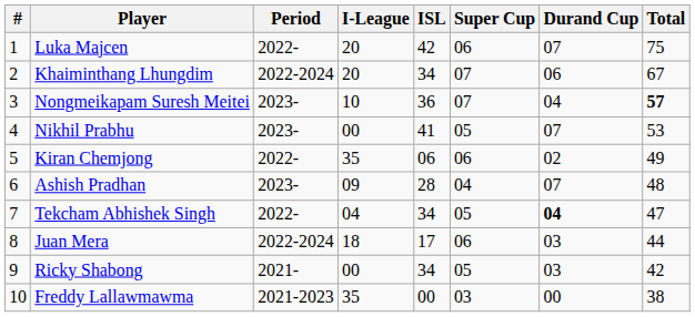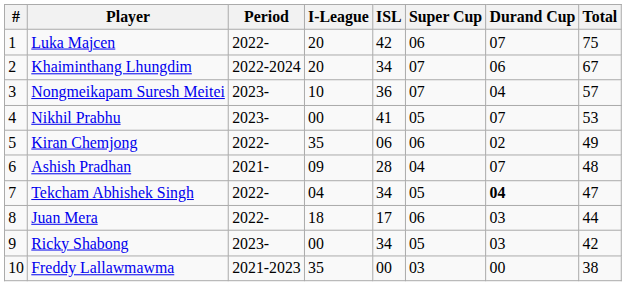 <table class="wikitable">
 <tr>
 <th>#</th>
 <th>Player</th>
 <th>Period</th>
 <th>I-League</th>
 <th>ISL</th>
 <th>Super Cup</th>
 <th>Durand Cup</th>
 <th>Total</th>
 </tr>
 <tr>
 <td>1</td>
 <td> <a href='#'>Luka Majcen</a></td>
 <td>2022-</td>
 <td>20</td>
 <td>42</td>
 <td>06</td>
 <td>07</td>
 <td>75</td>
 </tr>
 <tr>
 <td>2</td>
 <td><a href='#'>Khaiminthang Lhungdim</a></td>
 <td>2022-2024</td>
 <td>20</td>
 <td>34</td>
 <td>07</td>
 <td>06</td>
 <td>67</td>
 </tr>
 <tr>
 <td>3</td>
 <td><a href='#'>Nongmeikapam Suresh Meitei</a></td>
 <td>2023-</td>
 <td>10</td>
 <td>36</td>
 <td>07</td>
 <td>04</td>
-<td><strong>57</strong></td>
+<td>57</td>
 </tr>
 <tr>
 <td>4</td>
 <td><a href='#'>Nikhil Prabhu</a></td>
 <td>2023-</td>
 <td>00</td>
 <td>41</td>
 <td>05</td>
 <td>07</td>
 <td>53</td>
 </tr>
 <tr>
 <td>5</td>
 <td> <a href='#'>Kiran Chemjong</a></td>
 <td>2022-</td>
 <td>35</td>
 <td>06</td>
 <td>06</td>
 <td>02</td>
 <td>49</td>
 </tr>
 <tr>
 <td>6</td>
 <td><a href='#'>Ashish Pradhan</a></td>
-<td>2023-</td>
+<td>2021-</td>
 <td>09</td>
 <td>28</td>
 <td>04</td>
 <td>07</td>
 <td>48</td>
 </tr>
 <tr>
 <td>7</td>
 <td><a href='#'>Tekcham Abhishek Singh</a></td>
 <td>2022-</td>
 <td>04</td>
 <td>34</td>
 <td>05</td>
 <td><strong>04</strong></td>
 <td>47</td>
 </tr>
 <tr>
 <td>8</td>
 <td> <a href='#'>Juan Mera</a></td>
-<td>2022-2024</td>
+<td>2022-</td>
 <td>18</td>
 <td>17</td>
 <td>06</td>
 <td>03</td>
 <td>44</td>
 </tr>
 <tr>
 <td>9</td>
 <td><a href='#'>Ricky Shabong</a></td>
-<td>2021-</td>
+<td>2023-</td>
 <td>00</td>
 <td>34</td>
 <td>05</td>
 <td>03</td>
 <td>42</td>
 </tr>
 <tr>
 <td>10</td>
 <td><a href='#'>Freddy Lallawmawma</a></td>
 <td>2021-2023</td>
 <td>35</td>
 <td>00</td>
 <td>03</td>
 <td>00</td>
 <td>38</td>
 </tr>
 </table>
